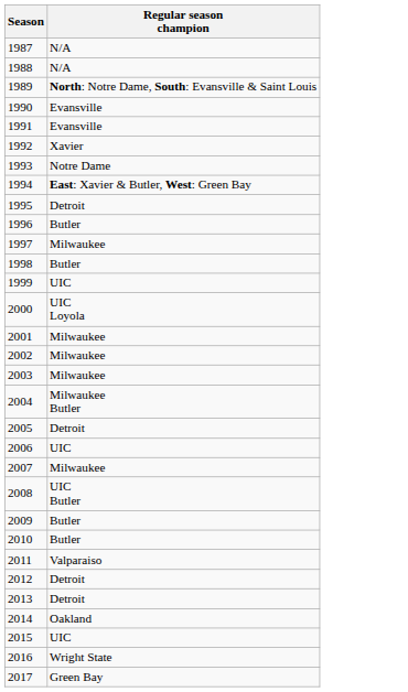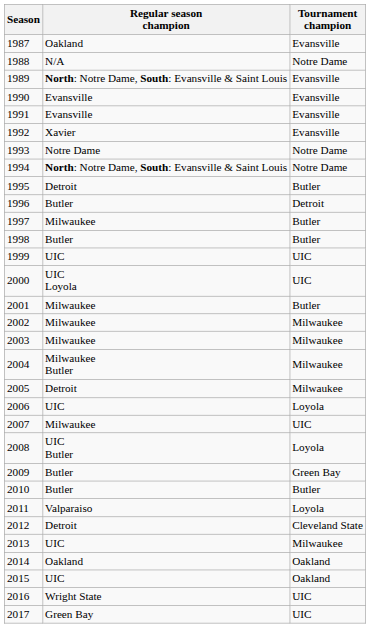 <table class="wikitable sortable">
 <tr>
 <th>Season</th>
 <th>Regular season<br>champion</th>
+<th>Tournament<br>champion</th>
 </tr>
 <tr>
 <td>1987</td>
-<td>N/A</td>
+<td>Oakland</td>
+<td>Evansville</td>
 </tr>
 <tr>
 <td>1988</td>
 <td>N/A</td>
+<td>Notre Dame</td>
 </tr>
 <tr>
 <td>1989</td>
 <td><strong>North</strong>: Notre Dame, <strong>South</strong>: Evansville & Saint Louis</td>
+<td>Evansville</td>
 </tr>
 <tr>
 <td>1990</td>
+<td>Evansville</td>
 <td>Evansville</td>
 </tr>
 <tr>
 <td>1991</td>
 <td>Evansville</td>
+<td>Evansville</td>
 </tr>
 <tr>
 <td>1992</td>
 <td>Xavier</td>
+<td>Evansville</td>
 </tr>
 <tr>
 <td>1993</td>
 <td>Notre Dame</td>
+<td>Notre Dame</td>
 </tr>
 <tr>
 <td>1994</td>
-<td><strong>East</strong>: Xavier & Butler, <strong>West</strong>: Green Bay</td>
+<td><strong>North</strong>: Notre Dame, <strong>South</strong>: Evansville & Saint Louis</td>
+<td>Notre Dame</td>
 </tr>
 <tr>
 <td>1995</td>
 <td>Detroit</td>
+<td>Butler</td>
 </tr>
 <tr>
 <td>1996</td>
 <td>Butler</td>
+<td>Detroit</td>
 </tr>
 <tr>
 <td>1997</td>
 <td>Milwaukee</td>
+<td>Butler</td>
 </tr>
 <tr>
 <td>1998</td>
+<td>Butler</td>
 <td>Butler</td>
 </tr>
 <tr>
 <td>1999</td>
 <td>UIC</td>
+<td>UIC</td>
 </tr>
 <tr>
 <td>2000</td>
 <td>UIC<br>Loyola</td>
+<td>UIC</td>
 </tr>
 <tr>
 <td>2001</td>
 <td>Milwaukee</td>
+<td>Butler</td>
 </tr>
 <tr>
 <td>2002</td>
+<td>Milwaukee</td>
 <td>Milwaukee</td>
 </tr>
 <tr>
 <td>2003</td>
 <td>Milwaukee</td>
+<td>Milwaukee</td>
 </tr>
 <tr>
 <td>2004</td>
 <td>Milwaukee<br>Butler</td>
+<td>Milwaukee</td>
 </tr>
 <tr>
 <td>2005</td>
 <td>Detroit</td>
+<td>Milwaukee</td>
 </tr>
 <tr>
 <td>2006</td>
 <td>UIC</td>
+<td>Loyola</td>
 </tr>
 <tr>
 <td>2007</td>
 <td>Milwaukee</td>
+<td>UIC</td>
 </tr>
 <tr>
 <td>2008</td>
 <td>UIC<br>Butler</td>
+<td>Loyola</td>
 </tr>
 <tr>
 <td>2009</td>
 <td>Butler</td>
+<td>Green Bay</td>
 </tr>
 <tr>
 <td>2010</td>
+<td>Butler</td>
 <td>Butler</td>
 </tr>
 <tr>
 <td>2011</td>
 <td>Valparaiso</td>
+<td>Loyola</td>
 </tr>
 <tr>
 <td>2012</td>
 <td>Detroit</td>
+<td>Cleveland State</td>
 </tr>
 <tr>
 <td>2013</td>
-<td>Detroit</td>
+<td>UIC</td>
+<td>Milwaukee</td>
 </tr>
 <tr>
 <td>2014</td>
+<td>Oakland</td>
 <td>Oakland</td>
 </tr>
 <tr>
 <td>2015</td>
 <td>UIC</td>
+<td>Oakland</td>
 </tr>
 <tr>
 <td>2016</td>
 <td>Wright State</td>
+<td>UIC</td>
 </tr>
 <tr>
 <td>2017</td>
 <td>Green Bay</td>
+<td>UIC</td>
 </tr>
 </table>
